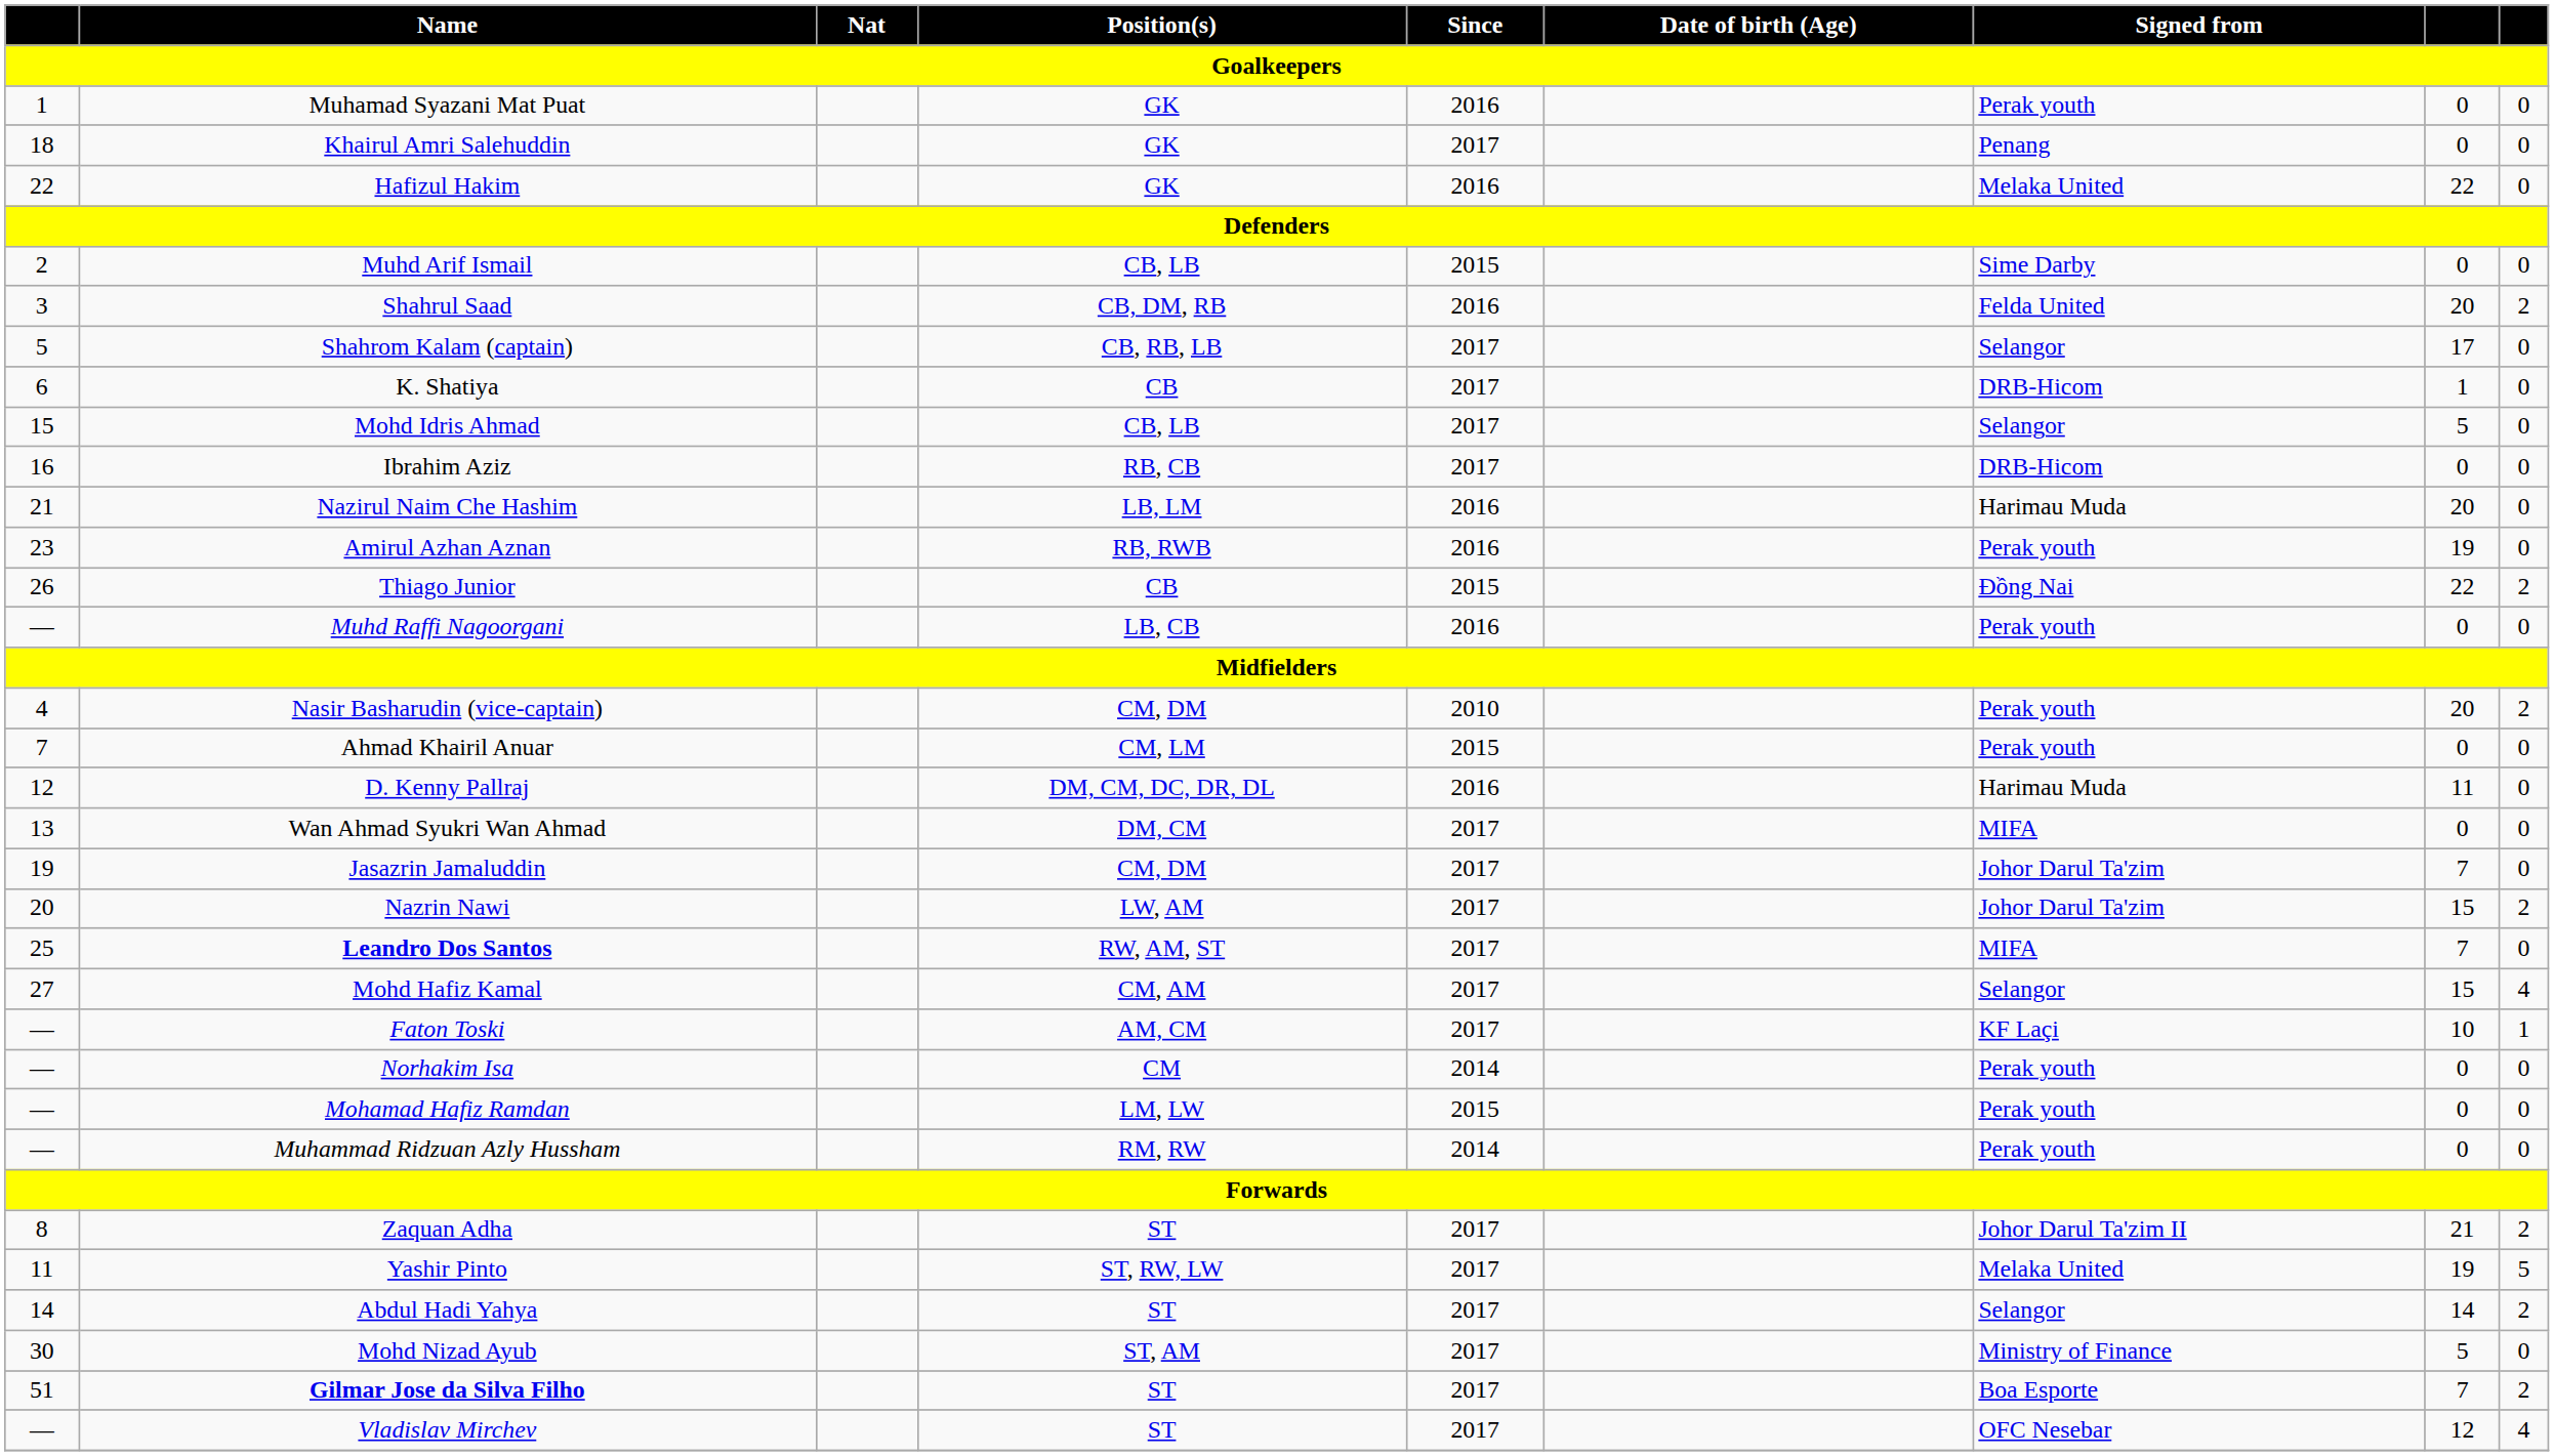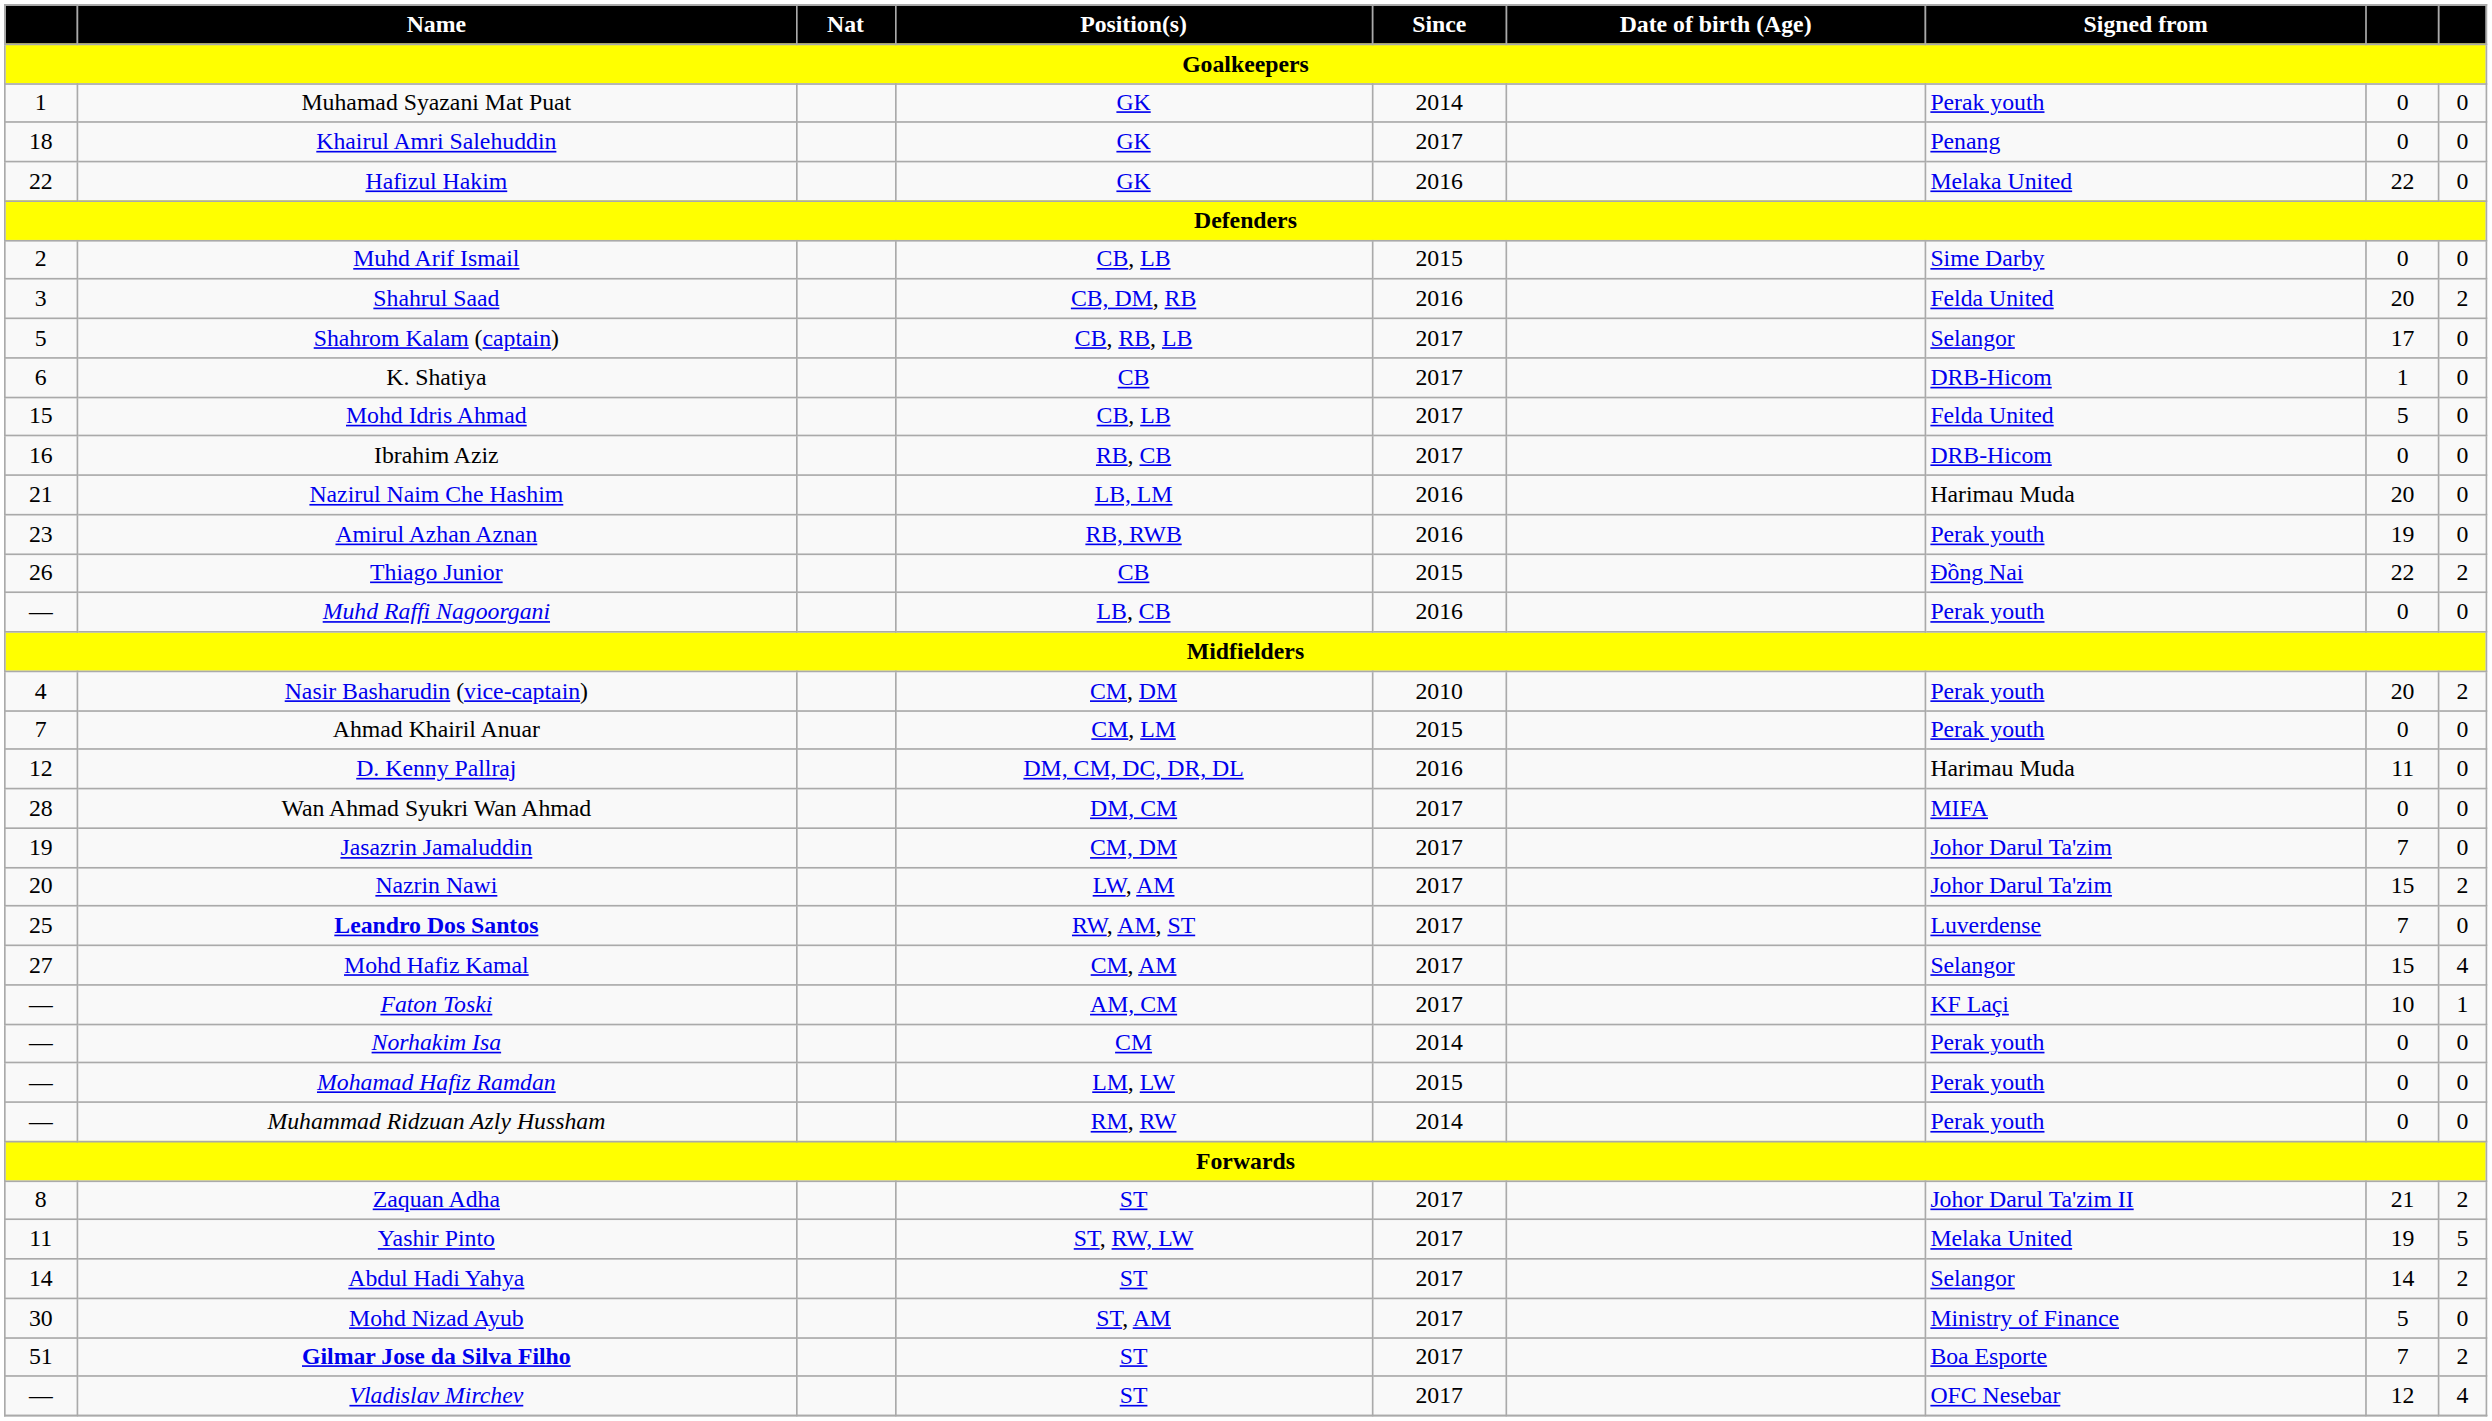 <table class="wikitable sortable"  style="text-align:center; font-size:90%; width:95%;">
 <tr>
 <th style="background:black; color:white; text-align:center;"></th>
 <th style="background:black; color:white; text-align:center;">Name</th>
 <th style="background:black; color:white; text-align:center;">Nat</th>
 <th style="background:black; color:white; text-align:center;">Position(s)</th>
 <th style="background:black; color:white; text-align:center;">Since</th>
 <th style="background:black; color:white; text-align:center;">Date of birth (Age)</th>
 <th style="background:black; color:white; text-align:center;">Signed from</th>
 <th style="background:black; color:white; text-align:center;"></th>
 <th style="background:black; color:white; text-align:center;"></th>
 </tr>
 <tr>
 <th colspan="11"  style="background:yellow; color:Black; text-align:center;">Goalkeepers</th>
 </tr>
 <tr>
 <td>1</td>
 <td>Muhamad Syazani Mat Puat</td>
 <td></td>
 <td><a href='#'>GK</a></td>
-<td>2016</td>
+<td>2014</td>
 <td></td>
 <td align=left> <a href='#'>Perak youth</a></td>
 <td>0</td>
 <td>0</td>
 </tr>
 <tr>
 <td>18</td>
 <td><a href='#'>Khairul Amri Salehuddin</a></td>
 <td></td>
 <td><a href='#'>GK</a></td>
 <td>2017</td>
 <td></td>
 <td align=left> <a href='#'>Penang</a></td>
 <td>0</td>
 <td>0</td>
 </tr>
 <tr>
 <td>22</td>
 <td><a href='#'>Hafizul Hakim</a></td>
 <td></td>
 <td><a href='#'>GK</a></td>
 <td>2016</td>
 <td></td>
 <td align=left> <a href='#'>Melaka United</a></td>
 <td>22</td>
 <td>0</td>
 </tr>
 <tr>
 <th colspan="11"  style="background:yellow; color:Black; text-align:center;">Defenders</th>
 </tr>
 <tr>
 <td>2</td>
 <td><a href='#'>Muhd Arif Ismail</a></td>
 <td></td>
 <td><a href='#'>CB</a>, <a href='#'>LB</a></td>
 <td>2015</td>
 <td></td>
 <td align=left> <a href='#'>Sime Darby</a></td>
 <td>0</td>
 <td>0</td>
 </tr>
 <tr>
 <td>3</td>
 <td><a href='#'>Shahrul Saad</a></td>
 <td></td>
 <td><a href='#'>CB, DM</a>, <a href='#'>RB</a></td>
 <td>2016</td>
 <td></td>
 <td align=left> <a href='#'>Felda United</a></td>
 <td>20</td>
 <td>2</td>
 </tr>
 <tr>
 <td>5</td>
 <td><a href='#'>Shahrom Kalam</a> (<a href='#'>captain</a>)</td>
 <td></td>
 <td><a href='#'>CB</a>, <a href='#'>RB</a>, <a href='#'>LB</a></td>
 <td>2017</td>
 <td></td>
 <td align=left> <a href='#'>Selangor</a></td>
 <td>17</td>
 <td>0</td>
 </tr>
 <tr>
 <td>6</td>
 <td>K. Shatiya</td>
 <td></td>
 <td><a href='#'>CB</a></td>
 <td>2017</td>
 <td></td>
 <td align=left> <a href='#'>DRB-Hicom</a></td>
 <td>1</td>
 <td>0</td>
 </tr>
 <tr>
 <td>15</td>
 <td><a href='#'>Mohd Idris Ahmad</a></td>
 <td></td>
 <td><a href='#'>CB</a>, <a href='#'>LB</a></td>
 <td>2017</td>
 <td></td>
-<td align=left> <a href='#'>Selangor</a></td>
+<td align=left> <a href='#'>Felda United</a></td>
 <td>5</td>
 <td>0</td>
 </tr>
 <tr>
 <td>16</td>
 <td>Ibrahim Aziz</td>
 <td></td>
 <td><a href='#'>RB</a>, <a href='#'>CB</a></td>
 <td>2017</td>
 <td></td>
 <td align=left> <a href='#'>DRB-Hicom</a></td>
 <td>0</td>
 <td>0</td>
 </tr>
 <tr>
 <td>21</td>
 <td><a href='#'>Nazirul Naim Che Hashim</a></td>
 <td></td>
 <td><a href='#'>LB, LM</a></td>
 <td>2016</td>
 <td></td>
 <td align=left> Harimau Muda</td>
 <td>20</td>
 <td>0</td>
 </tr>
 <tr>
 <td>23</td>
 <td><a href='#'>Amirul Azhan Aznan</a></td>
 <td></td>
 <td><a href='#'>RB, RWB</a></td>
 <td>2016</td>
 <td></td>
 <td align=left> <a href='#'>Perak youth</a></td>
 <td>19</td>
 <td>0</td>
 </tr>
 <tr>
 <td>26</td>
 <td><a href='#'>Thiago Junior</a></td>
 <td></td>
 <td><a href='#'>CB</a></td>
 <td>2015</td>
 <td></td>
 <td align=left> <a href='#'>Đồng Nai</a></td>
 <td>22</td>
 <td>2</td>
 </tr>
 <tr>
 <td>—</td>
 <td><em><a href='#'>Muhd Raffi Nagoorgani</a></em></td>
 <td></td>
 <td><a href='#'>LB</a>, <a href='#'>CB</a></td>
 <td>2016</td>
 <td></td>
 <td align=left> <a href='#'>Perak youth</a></td>
 <td>0</td>
 <td>0</td>
 </tr>
 <tr>
 <th colspan="11"  style="background:yellow; color:Black; text-align:center;">Midfielders</th>
 </tr>
 <tr>
 <td>4</td>
 <td><a href='#'>Nasir Basharudin</a> (<a href='#'>vice-captain</a>)</td>
 <td></td>
 <td><a href='#'>CM</a>, <a href='#'>DM</a></td>
 <td>2010</td>
 <td></td>
 <td align=left> <a href='#'>Perak youth</a></td>
 <td>20</td>
 <td>2</td>
 </tr>
 <tr>
 <td>7</td>
 <td>Ahmad Khairil Anuar</td>
 <td></td>
 <td><a href='#'>CM</a>, <a href='#'>LM</a></td>
 <td>2015</td>
 <td></td>
 <td align=left> <a href='#'>Perak youth</a></td>
 <td>0</td>
 <td>0</td>
 </tr>
 <tr>
 <td>12</td>
 <td><a href='#'>D. Kenny Pallraj</a></td>
 <td></td>
 <td><a href='#'>DM, CM, DC, DR, DL</a></td>
 <td>2016</td>
 <td></td>
 <td align=left> Harimau Muda</td>
 <td>11</td>
 <td>0</td>
 </tr>
 <tr>
-<td>13</td>
+<td>28</td>
 <td>Wan Ahmad Syukri Wan Ahmad</td>
 <td></td>
 <td><a href='#'>DM, CM</a></td>
 <td>2017</td>
 <td></td>
 <td align=left> <a href='#'>MIFA</a></td>
 <td>0</td>
 <td>0</td>
 </tr>
 <tr>
 <td>19</td>
 <td><a href='#'>Jasazrin Jamaluddin</a></td>
 <td></td>
 <td><a href='#'>CM, DM</a></td>
 <td>2017</td>
 <td></td>
 <td align=left> <a href='#'>Johor Darul Ta'zim</a></td>
 <td>7</td>
 <td>0</td>
 </tr>
 <tr>
 <td>20</td>
 <td><a href='#'>Nazrin Nawi</a></td>
 <td></td>
 <td><a href='#'>LW</a>, <a href='#'>AM</a></td>
 <td>2017</td>
 <td></td>
 <td align=left> <a href='#'>Johor Darul Ta'zim</a></td>
 <td>15</td>
 <td>2</td>
 </tr>
 <tr>
 <td>25</td>
 <td><strong><a href='#'>Leandro Dos Santos</a></strong></td>
 <td></td>
 <td><a href='#'>RW</a>, <a href='#'>AM</a>, <a href='#'>ST</a></td>
 <td>2017</td>
 <td></td>
-<td align=left> <a href='#'>MIFA</a></td>
+<td align=left> <a href='#'>Luverdense</a></td>
 <td>7</td>
 <td>0</td>
 </tr>
 <tr>
 <td>27</td>
 <td><a href='#'>Mohd Hafiz Kamal</a></td>
 <td></td>
 <td><a href='#'>CM</a>, <a href='#'>AM</a></td>
 <td>2017</td>
 <td></td>
 <td align=left> <a href='#'>Selangor</a></td>
 <td>15</td>
 <td>4</td>
 </tr>
 <tr>
 <td>—</td>
 <td><em><a href='#'>Faton Toski</a></em></td>
 <td></td>
 <td><a href='#'>AM, CM</a></td>
 <td>2017</td>
 <td></td>
 <td align=left> <a href='#'>KF Laçi</a></td>
 <td>10</td>
 <td>1</td>
 </tr>
 <tr>
 <td>—</td>
 <td><em><a href='#'>Norhakim Isa</a></em></td>
 <td></td>
 <td><a href='#'>CM</a></td>
 <td>2014</td>
 <td></td>
 <td align=left> <a href='#'>Perak youth</a></td>
 <td>0</td>
 <td>0</td>
 </tr>
 <tr>
 <td>—</td>
 <td><em><a href='#'>Mohamad Hafiz Ramdan</a></em></td>
 <td></td>
 <td><a href='#'>LM</a>, <a href='#'>LW</a></td>
 <td>2015</td>
 <td></td>
 <td align=left> <a href='#'>Perak youth</a></td>
 <td>0</td>
 <td>0</td>
 </tr>
 <tr>
 <td>—</td>
 <td><em>Muhammad Ridzuan Azly Hussham</em></td>
 <td></td>
 <td><a href='#'>RM</a>, <a href='#'>RW</a></td>
 <td>2014</td>
 <td></td>
 <td align=left> <a href='#'>Perak youth</a></td>
 <td>0</td>
 <td>0</td>
 </tr>
 <tr>
 <th colspan="11"  style="background:yellow; color:Black; text-align:center;">Forwards</th>
 </tr>
 <tr>
 <td>8</td>
 <td><a href='#'>Zaquan Adha</a></td>
 <td></td>
 <td><a href='#'>ST</a></td>
 <td>2017</td>
 <td></td>
 <td align=left> <a href='#'>Johor Darul Ta'zim II</a></td>
 <td>21</td>
 <td>2</td>
 </tr>
 <tr>
 <td>11</td>
 <td><a href='#'>Yashir Pinto</a></td>
 <td></td>
 <td><a href='#'>ST</a>, <a href='#'>RW, LW</a></td>
 <td>2017</td>
 <td></td>
 <td align=left> <a href='#'>Melaka United</a></td>
 <td>19</td>
 <td>5</td>
 </tr>
 <tr>
 <td>14</td>
 <td><a href='#'>Abdul Hadi Yahya</a></td>
 <td></td>
 <td><a href='#'>ST</a></td>
 <td>2017</td>
 <td></td>
 <td align=left> <a href='#'>Selangor</a></td>
 <td>14</td>
 <td>2</td>
 </tr>
 <tr>
 <td>30</td>
 <td><a href='#'>Mohd Nizad Ayub</a></td>
 <td></td>
 <td><a href='#'>ST</a>, <a href='#'>AM</a></td>
 <td>2017</td>
 <td></td>
 <td align=left> <a href='#'>Ministry of Finance</a></td>
 <td>5</td>
 <td>0</td>
 </tr>
 <tr>
 <td>51</td>
 <td><strong><a href='#'>Gilmar Jose da Silva Filho</a></strong></td>
 <td></td>
 <td><a href='#'>ST</a></td>
 <td>2017</td>
 <td></td>
 <td align=left> <a href='#'>Boa Esporte</a></td>
 <td>7</td>
 <td>2</td>
 </tr>
 <tr>
 <td>—</td>
 <td><em><a href='#'>Vladislav Mirchev</a></em></td>
 <td></td>
 <td><a href='#'>ST</a></td>
 <td>2017</td>
 <td></td>
 <td align=left> <a href='#'>OFC Nesebar</a></td>
 <td>12</td>
 <td>4</td>
 </tr>
 <tr>
 </tr>
 </table>
